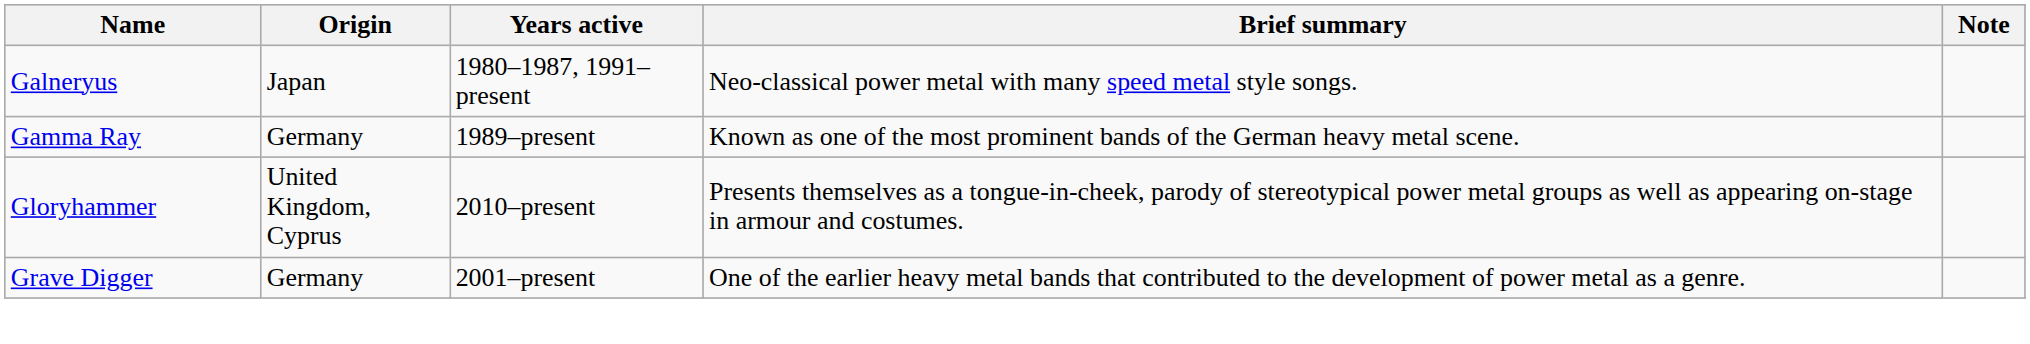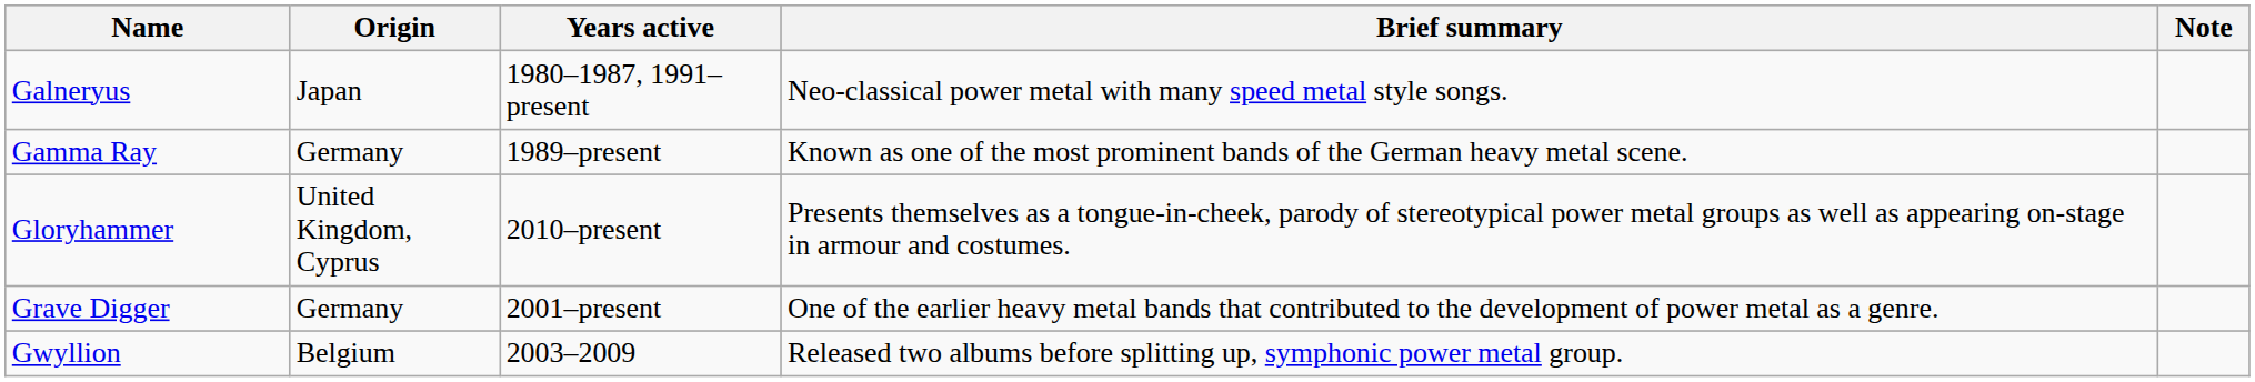 <table class= "wikitable sortable sticky-header-multi">
 <tr>
 <th style="width:11em">Name</th>
 <th style="width:8em">Origin</th>
 <th style="width:12em">Years active</th>
 <th style="width:65em">Brief summary</th>
 <th style="width:3em">Note</th>
 </tr>
 <tr>
 <td><a href='#'>Galneryus</a></td>
 <td>Japan</td>
 <td>1980–1987, 1991–present</td>
 <td>Neo-classical power metal with many <a href='#'>speed metal</a> style songs.</td>
 <td></td>
 </tr>
 <tr>
 <td><a href='#'>Gamma Ray</a></td>
 <td>Germany</td>
 <td>1989–present</td>
 <td>Known as one of the most prominent bands of the German heavy metal scene.</td>
 <td></td>
 </tr>
 <tr>
 <td><a href='#'>Gloryhammer</a></td>
 <td>United Kingdom, Cyprus</td>
 <td>2010–present</td>
 <td>Presents themselves as a tongue-in-cheek, parody of stereotypical power metal groups as well as appearing on-stage in armour and costumes.</td>
 <td></td>
 </tr>
 <tr>
 <td><a href='#'>Grave Digger</a></td>
 <td>Germany</td>
 <td>2001–present</td>
 <td>One of the earlier heavy metal bands that contributed to the development of power metal as a genre.</td>
 <td></td>
 </tr>
+<tr>
+<td><a href='#'>Gwyllion</a></td>
+<td>Belgium</td>
+<td>2003–2009</td>
+<td>Released two albums before splitting up, <a href='#'>symphonic power metal</a> group.</td>
+<td></td>
+</tr>
 </table>
